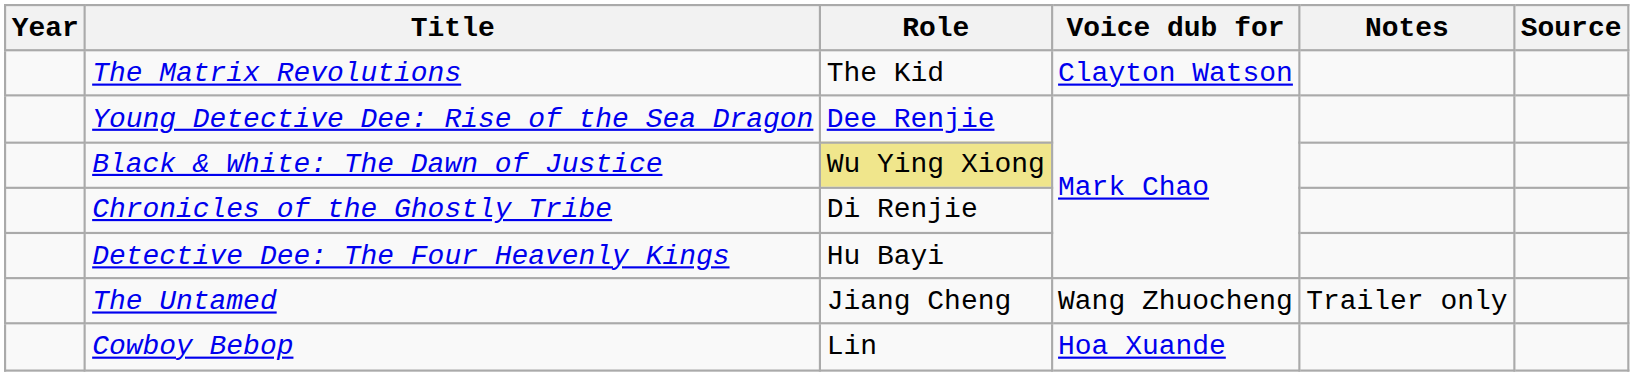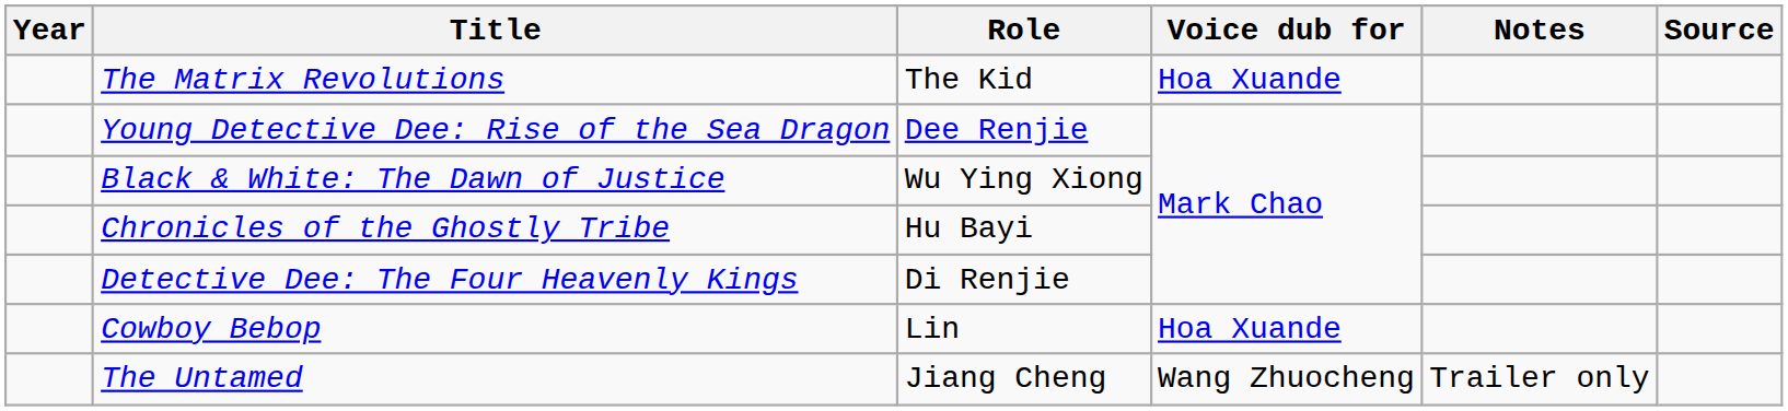 <table class="wikitable sortable plainrowheaders">
 <tr>
 <th>Year</th>
 <th>Title</th>
 <th>Role</th>
 <th>Voice dub for</th>
 <th>Notes</th>
 <th class="unsortable">Source</th>
 </tr>
 <tr>
 <td></td>
 <td><em><a href='#'>The Matrix Revolutions</a></em></td>
 <td>The Kid</td>
-<td><a href='#'>Clayton Watson</a></td>
+<td><a href='#'>Hoa Xuande</a></td>
 <td></td>
 <td></td>
 </tr>
 <tr>
 <td></td>
 <td><em><a href='#'>Young Detective Dee: Rise of the Sea Dragon</a></em></td>
 <td><a href='#'>Dee Renjie</a></td>
 <td rowspan="4"><a href='#'>Mark Chao</a></td>
 <td></td>
 <td></td>
 </tr>
 <tr>
 <td></td>
 <td><em><a href='#'>Black & White: The Dawn of Justice</a></em></td>
-<td style="background: khaki;">Wu Ying Xiong</td>
+<td>Wu Ying Xiong</td>
 <td></td>
 <td></td>
 </tr>
 <tr>
 <td></td>
 <td><em><a href='#'>Chronicles of the Ghostly Tribe</a></em></td>
+<td>Hu Bayi</td>
+<td></td>
+<td></td>
+</tr>
+<tr>
+<td></td>
+<td><em><a href='#'>Detective Dee: The Four Heavenly Kings</a></em></td>
 <td>Di Renjie</td>
 <td></td>
 <td></td>
 </tr>
 <tr>
 <td></td>
-<td><em><a href='#'>Detective Dee: The Four Heavenly Kings</a></em></td>
-<td>Hu Bayi</td>
+<td><em><a href='#'>Cowboy Bebop</a></em></td>
+<td>Lin</td>
+<td><a href='#'>Hoa Xuande</a></td>
 <td></td>
 <td></td>
 </tr>
 <tr>
 <td></td>
 <td><em><a href='#'>The Untamed</a></em></td>
 <td>Jiang Cheng</td>
 <td>Wang Zhuocheng</td>
 <td>Trailer only</td>
 <td></td>
 </tr>
-<tr>
-<td></td>
-<td><em><a href='#'>Cowboy Bebop</a></em></td>
-<td>Lin</td>
-<td><a href='#'>Hoa Xuande</a></td>
-<td></td>
-<td></td>
-</tr>
 </table>
